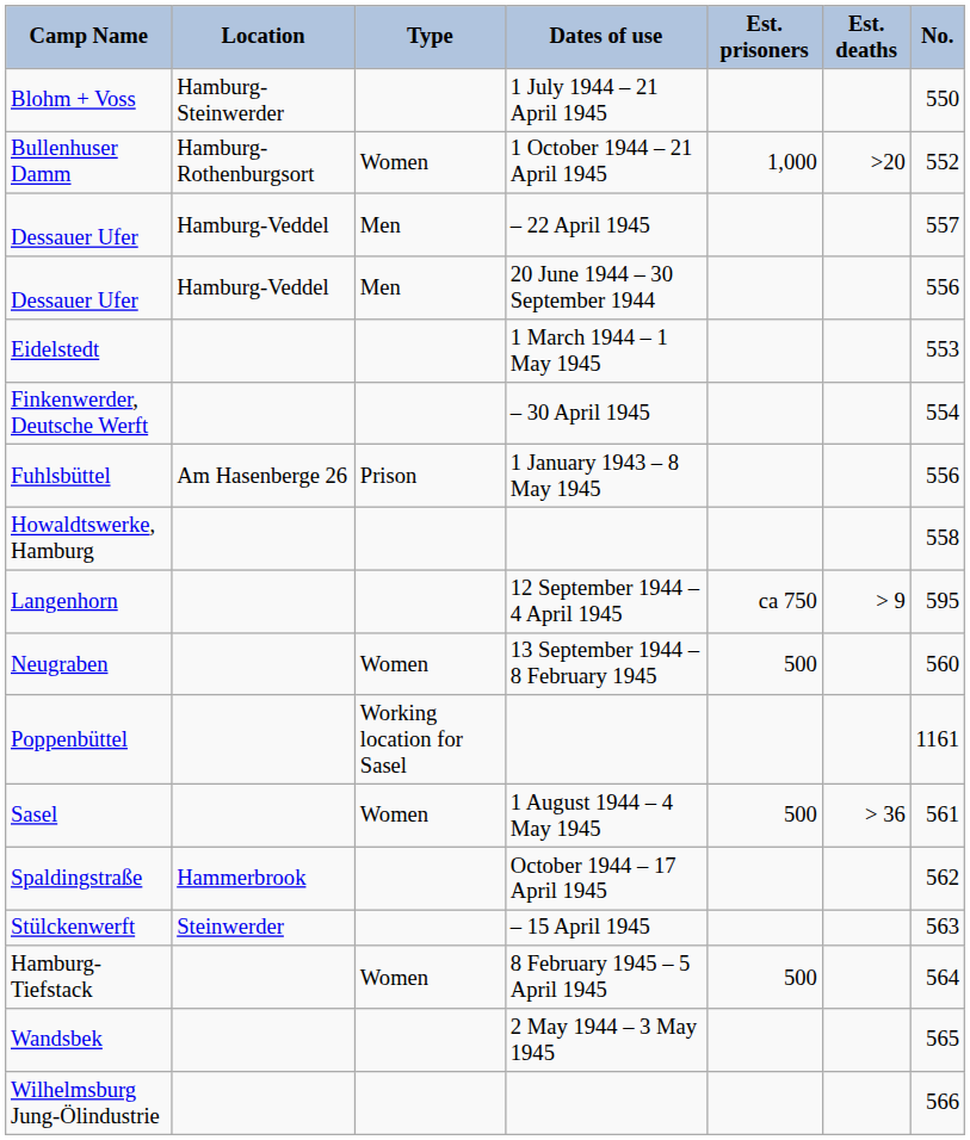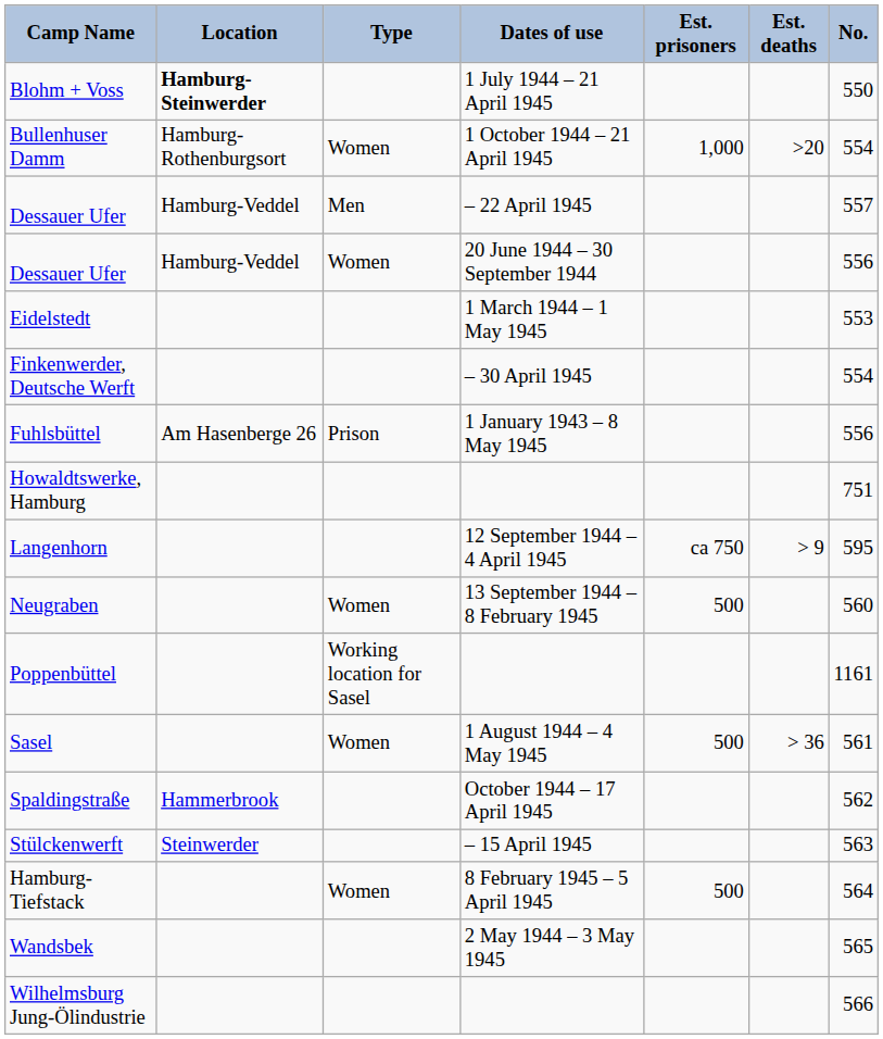 <table class="wikitable" width="100%" style="font-size: 90%;">
 <tr>
 <th style="text-align:center;background:#B0C4DE">Camp Name</th>
 <th style="text-align:center;background:#B0C4DE">Location</th>
 <th style="text-align:center;background:#B0C4DE">Type</th>
 <th style="text-align:center;background:#B0C4DE">Dates of use</th>
 <th style="text-align:center;background:#B0C4DE">Est. prisoners</th>
 <th style="text-align:center;background:#B0C4DE">Est. deaths</th>
 <th style="text-align:center;background:#B0C4DE">No.</th>
 </tr>
 <tr>
 <td><a href='#'>Blohm + Voss</a></td>
-<td>Hamburg-Steinwerder</td>
+<td><strong>Hamburg-Steinwerder</strong></td>
 <td></td>
 <td>1 July 1944 – 21 April 1945</td>
 <td align=right></td>
 <td align=right></td>
 <td style="text-align:right;">550</td>
 </tr>
 <tr>
 <td><a href='#'>Bullenhuser Damm</a></td>
 <td>Hamburg-Rothenburgsort</td>
 <td>Women</td>
 <td>1 October 1944 – 21 April 1945</td>
 <td align=right>1,000</td>
 <td align=right>>20</td>
-<td style="text-align:right;">552</td>
+<td style="text-align:right;">554</td>
 </tr>
 <tr>
 <td><br><a href='#'>Dessauer Ufer</a></td>
 <td>Hamburg-Veddel</td>
 <td>Men<br></td>
 <td>– 22 April 1945</td>
 <td style="text-align:right;"></td>
 <td style="text-align:right;"></td>
 <td style="text-align:right;">557</td>
 </tr>
 <tr>
 <td><br><a href='#'>Dessauer Ufer</a></td>
 <td>Hamburg-Veddel</td>
-<td>Men<br></td>
+<td>Women<br></td>
 <td>20 June 1944 – 30 September 1944</td>
 <td style="text-align:right;"></td>
 <td style="text-align:right;"></td>
 <td style="text-align:right;">556</td>
 </tr>
 <tr>
 <td><a href='#'>Eidelstedt</a></td>
 <td></td>
 <td></td>
 <td>1 March 1944 – 1 May 1945</td>
 <td style="text-align:right;"></td>
 <td style="text-align:right;"></td>
 <td style="text-align:right;">553</td>
 </tr>
 <tr>
 <td><a href='#'>Finkenwerder</a>,<br><a href='#'>Deutsche Werft</a></td>
 <td></td>
 <td></td>
 <td>– 30 April 1945</td>
 <td style="text-align:right;"></td>
 <td style="text-align:right;"></td>
 <td style="text-align:right;">554</td>
 </tr>
 <tr>
 <td><a href='#'>Fuhlsbüttel</a></td>
 <td>Am Hasenberge 26</td>
 <td>Prison</td>
 <td>1 January 1943 – 8 May 1945</td>
 <td style="text-align:right;"></td>
 <td style="text-align:right;"></td>
 <td style="text-align:right;">556</td>
 </tr>
 <tr>
 <td><a href='#'>Howaldtswerke</a>,<br>Hamburg</td>
 <td></td>
 <td></td>
 <td></td>
 <td style="text-align:right;"></td>
 <td style="text-align:right;"></td>
-<td style="text-align:right;">558</td>
+<td style="text-align:right;">751</td>
 </tr>
 <tr>
 <td><a href='#'>Langenhorn</a></td>
 <td></td>
 <td></td>
 <td>12 September 1944 – 4 April 1945</td>
 <td style="text-align:right;">ca 750</td>
 <td style="text-align:right;">> 9</td>
 <td style="text-align:right;">595</td>
 </tr>
 <tr>
 <td><a href='#'>Neugraben</a></td>
 <td></td>
 <td>Women</td>
 <td>13 September 1944 – 8 February 1945</td>
 <td style="text-align:right;">500</td>
 <td style="text-align:right;"></td>
 <td style="text-align:right;">560</td>
 </tr>
 <tr>
 <td><a href='#'>Poppenbüttel</a></td>
 <td></td>
 <td>Working location for Sasel</td>
 <td></td>
 <td style="text-align:right;"></td>
 <td style="text-align:right;"></td>
 <td style="text-align:right;">1161</td>
 </tr>
 <tr>
 <td><a href='#'>Sasel</a></td>
 <td></td>
 <td>Women</td>
 <td>1 August 1944 – 4 May 1945</td>
 <td style="text-align:right;">500</td>
 <td style="text-align:right;">> 36</td>
 <td style="text-align:right;">561</td>
 </tr>
 <tr>
 <td><a href='#'>Spaldingstraße</a></td>
 <td><a href='#'>Hammerbrook</a></td>
 <td></td>
 <td>October 1944 – 17 April 1945</td>
 <td style="text-align:right;"></td>
 <td style="text-align:right;"></td>
 <td style="text-align:right;">562</td>
 </tr>
 <tr>
 <td><a href='#'>Stülckenwerft</a></td>
 <td><a href='#'>Steinwerder</a></td>
 <td></td>
 <td>– 15 April 1945</td>
 <td style="text-align:right;"></td>
 <td style="text-align:right;"></td>
 <td style="text-align:right;">563</td>
 </tr>
 <tr>
 <td>Hamburg-Tiefstack</td>
 <td></td>
 <td>Women</td>
 <td>8 February 1945 – 5 April 1945</td>
 <td style="text-align:right;">500</td>
 <td style="text-align:right;"></td>
 <td style="text-align:right;">564</td>
 </tr>
 <tr>
 <td><a href='#'>Wandsbek</a></td>
 <td></td>
 <td></td>
 <td>2 May 1944 – 3 May 1945</td>
 <td style="text-align:right;"></td>
 <td style="text-align:right;"></td>
 <td style="text-align:right;">565</td>
 </tr>
 <tr>
 <td><a href='#'>Wilhelmsburg</a><br>Jung-Ölindustrie</td>
 <td></td>
 <td></td>
 <td></td>
 <td style="text-align:right;"></td>
 <td style="text-align:right;"></td>
 <td style="text-align:right;">566</td>
 </tr>
 <tr>
 </tr>
 </table>
